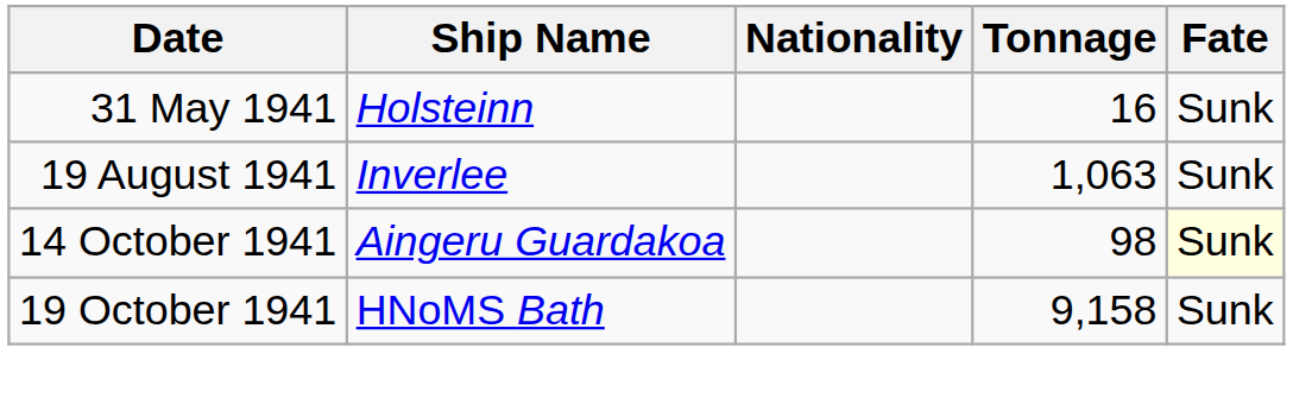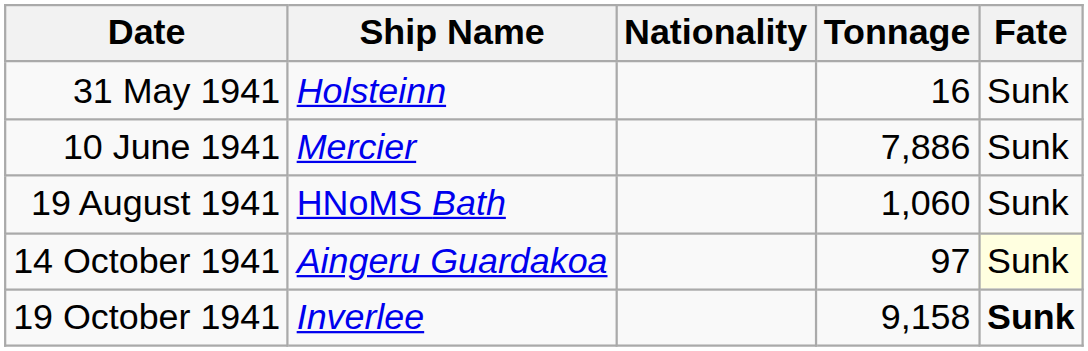 <table class="wikitable sortable" style="margin: 1em auto 1em auto;" style="margin: 1em auto 1em auto;">
 <tr>
 <th>Date</th>
 <th>Ship Name</th>
 <th>Nationality</th>
 <th>Tonnage</th>
 <th>Fate</th>
 </tr>
 <tr>
 <td align="right">31 May 1941</td>
 <td align="left"><a href='#'><em>Holsteinn</em></a></td>
 <td align="left"></td>
 <td align="right">16</td>
 <td align="left">Sunk</td>
 </tr>
 <tr>
+<td align="right">10 June 1941</td>
+<td align="left"><a href='#'><em>Mercier</em></a></td>
+<td align="left"></td>
+<td align="right">7,886</td>
+<td align="left">Sunk</td>
+</tr>
+<tr>
 <td align="right">19 August 1941</td>
-<td align="left"><a href='#'><em>Inverlee</em></a></td>
+<td align="left"><a href='#'>HNoMS <em>Bath</em></a></td>
 <td align="left"></td>
-<td align="right">1,063</td>
+<td align="right">1,060</td>
 <td align="left">Sunk</td>
 </tr>
 <tr>
 <td align="right">14 October 1941</td>
 <td align="left"><a href='#'><em>Aingeru Guardakoa</em></a></td>
 <td align="left"></td>
-<td align="right">98</td>
+<td align="right">97</td>
 <td align="left" style="background: lightyellow;">Sunk</td>
 </tr>
 <tr>
 <td align="right">19 October 1941</td>
-<td align="left"><a href='#'>HNoMS <em>Bath</em></a></td>
+<td align="left"><a href='#'><em>Inverlee</em></a></td>
 <td align="left"></td>
 <td align="right">9,158</td>
-<td align="left">Sunk</td>
+<td align="left"><strong>Sunk</strong></td>
 </tr>
 </table>
